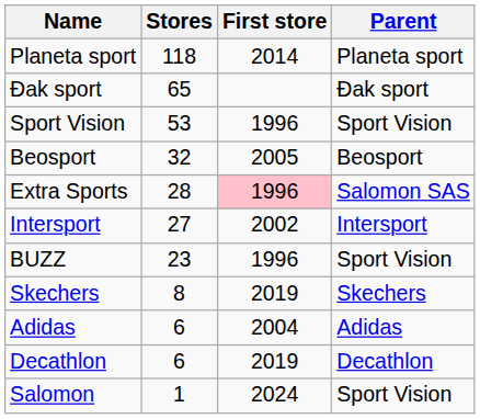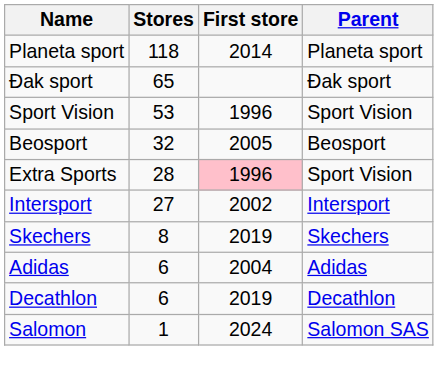 <table class="wikitable sortable">
 <tr>
 <th>Name</th>
 <th>Stores</th>
 <th>First store</th>
 <th><a href='#'>Parent</a></th>
 </tr>
 <tr>
 <td>Planeta sport</td>
 <td style="text-align:center;">118</td>
 <td style="text-align:center;">2014</td>
 <td>Planeta sport</td>
 </tr>
 <tr>
 <td>Đak sport</td>
 <td style="text-align:center;">65</td>
 <td style="text-align:center;"></td>
 <td>Đak sport</td>
 </tr>
 <tr>
 <td>Sport Vision</td>
 <td style="text-align:center;">53</td>
 <td style="text-align:center;">1996</td>
 <td>Sport Vision</td>
 </tr>
 <tr>
 <td>Beosport</td>
 <td style="text-align:center;">32</td>
 <td style="text-align:center;">2005</td>
 <td>Beosport</td>
 </tr>
 <tr>
 <td>Extra Sports</td>
 <td style="text-align:center;">28</td>
 <td style="background: pink; text-align:center;">1996</td>
-<td><a href='#'>Salomon SAS</a></td>
+<td>Sport Vision</td>
 </tr>
 <tr>
 <td><a href='#'>Intersport</a></td>
 <td style="text-align:center;">27</td>
 <td style="text-align:center;">2002</td>
 <td><a href='#'>Intersport</a></td>
-</tr>
-<tr>
-<td>BUZZ</td>
-<td style="text-align:center;">23</td>
-<td style="text-align:center;">1996</td>
-<td>Sport Vision</td>
 </tr>
 <tr>
 <td><a href='#'>Skechers</a></td>
 <td style="text-align:center;">8</td>
 <td style="text-align:center;">2019</td>
 <td><a href='#'>Skechers</a></td>
 </tr>
 <tr>
 <td><a href='#'>Adidas</a></td>
 <td style="text-align:center;">6</td>
 <td style="text-align:center;">2004</td>
 <td><a href='#'>Adidas</a></td>
 </tr>
 <tr>
 <td><a href='#'>Decathlon</a></td>
 <td style="text-align:center;">6</td>
 <td style="text-align:center;">2019</td>
 <td><a href='#'>Decathlon</a></td>
 </tr>
 <tr>
 <td><a href='#'>Salomon</a></td>
 <td style="text-align:center;">1</td>
 <td style="text-align:center;">2024</td>
-<td>Sport Vision</td>
+<td><a href='#'>Salomon SAS</a></td>
 </tr>
 </table>
